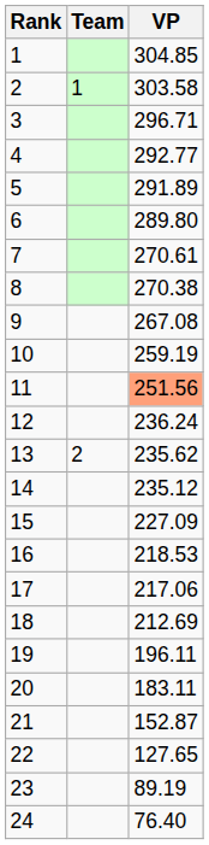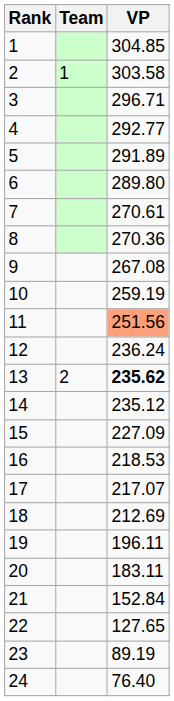 <table class="wikitable">
 <tr>
 <th>Rank</th>
 <th>Team</th>
 <th>VP</th>
 </tr>
 <tr>
 <td>1</td>
 <td style="background:#ccffcc; "></td>
 <td>304.85</td>
 </tr>
 <tr>
 <td>2</td>
 <td style="background:#ccffcc; "> 1</td>
 <td>303.58</td>
 </tr>
 <tr>
 <td>3</td>
 <td style="background:#ccffcc; "></td>
 <td>296.71</td>
 </tr>
 <tr>
 <td>4</td>
 <td style="background:#ccffcc; "></td>
 <td>292.77</td>
 </tr>
 <tr>
 <td>5</td>
 <td style="background:#ccffcc; "></td>
 <td>291.89</td>
 </tr>
 <tr>
 <td>6</td>
 <td style="background:#ccffcc; "></td>
 <td>289.80</td>
 </tr>
 <tr>
 <td>7</td>
 <td style="background:#ccffcc; "></td>
 <td>270.61</td>
 </tr>
 <tr>
 <td>8</td>
 <td style="background:#ccffcc; "></td>
-<td>270.38</td>
+<td>270.36</td>
 </tr>
 <tr>
 <td>9</td>
 <td></td>
 <td>267.08</td>
 </tr>
 <tr>
 <td>10</td>
 <td></td>
 <td>259.19</td>
 </tr>
 <tr>
 <td>11</td>
 <td></td>
 <td style="background: lightsalmon;">251.56</td>
 </tr>
 <tr>
 <td>12</td>
 <td></td>
 <td>236.24</td>
 </tr>
 <tr>
 <td>13</td>
 <td> 2</td>
-<td>235.62</td>
+<td><strong>235.62</strong></td>
 </tr>
 <tr>
 <td>14</td>
 <td></td>
 <td>235.12</td>
 </tr>
 <tr>
 <td>15</td>
 <td></td>
 <td>227.09</td>
 </tr>
 <tr>
 <td>16</td>
 <td></td>
 <td>218.53</td>
 </tr>
 <tr>
 <td>17</td>
 <td></td>
-<td>217.06</td>
+<td>217.07</td>
 </tr>
 <tr>
 <td>18</td>
 <td></td>
 <td>212.69</td>
 </tr>
 <tr>
 <td>19</td>
 <td></td>
 <td>196.11</td>
 </tr>
 <tr>
 <td>20</td>
 <td></td>
 <td>183.11</td>
 </tr>
 <tr>
 <td>21</td>
 <td></td>
-<td>152.87</td>
+<td>152.84</td>
 </tr>
 <tr>
 <td>22</td>
 <td></td>
 <td>127.65</td>
 </tr>
 <tr>
 <td>23</td>
 <td></td>
 <td>89.19</td>
 </tr>
 <tr>
 <td>24</td>
 <td></td>
 <td>76.40</td>
 </tr>
 </table>
